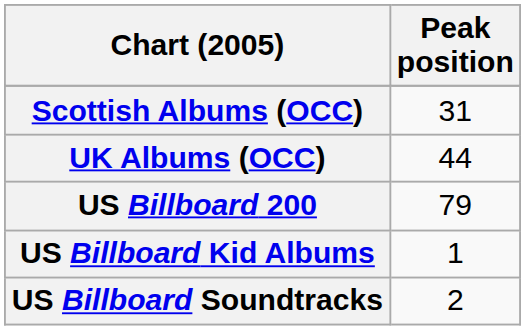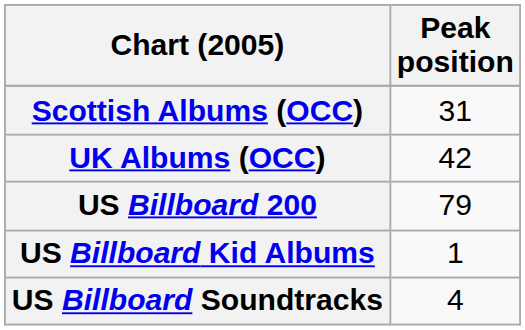 <table class="wikitable sortable plainrowheaders" style="text-align:center">
 <tr>
 <th scope="col">Chart (2005)</th>
 <th scope="col">Peak<br>position</th>
 </tr>
 <tr>
 </tr>
 <tr>
 </tr>
 <tr>
 <th scope="row"><a href='#'>Scottish Albums</a> (<a href='#'>OCC</a>)</th>
 <td style="text-align:center;">31</td>
 </tr>
 <tr>
 <th scope="row"><a href='#'>UK Albums</a> (<a href='#'>OCC</a>)</th>
-<td style="text-align:center;">44</td>
+<td style="text-align:center;">42</td>
 </tr>
 <tr>
 <th scope="row">US <a href='#'><em>Billboard</em> 200</a></th>
 <td style="text-align:center;">79</td>
 </tr>
 <tr>
 <th scope="row">US <a href='#'><em>Billboard</em> Kid Albums</a></th>
 <td style="text-align:center;">1</td>
 </tr>
 <tr>
 <th scope="row">US <em><a href='#'>Billboard</a></em> Soundtracks</th>
-<td style="text-align:center;">2</td>
+<td style="text-align:center;">4</td>
 </tr>
 </table>
